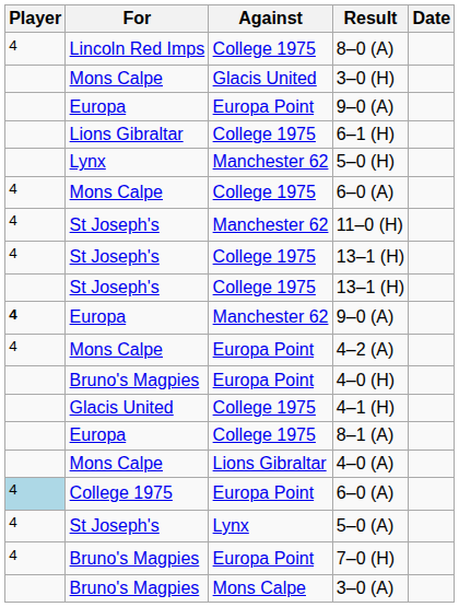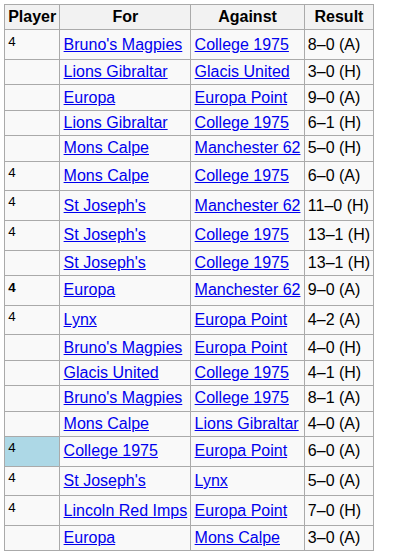 <table class="wikitable">
 <tr>
 <th>Player</th>
 <th>For</th>
 <th>Against</th>
 <th style="text-align:center">Result</th>
-<th>Date</th>
 </tr>
 <tr>
 <td> <sup>4</sup></td>
-<td><a href='#'>Lincoln Red Imps</a></td>
+<td><a href='#'>Bruno's Magpies</a></td>
 <td><a href='#'>College 1975</a></td>
 <td>8–0 (A)</td>
-<td></td>
 </tr>
 <tr>
 <td> </td>
-<td><a href='#'>Mons Calpe</a></td>
+<td><a href='#'>Lions Gibraltar</a></td>
 <td><a href='#'>Glacis United</a></td>
 <td>3–0 (H)</td>
-<td></td>
 </tr>
 <tr>
 <td> </td>
 <td><a href='#'>Europa</a></td>
 <td><a href='#'>Europa Point</a></td>
 <td>9–0 (A)</td>
-<td></td>
 </tr>
 <tr>
 <td> </td>
 <td><a href='#'>Lions Gibraltar</a></td>
 <td><a href='#'>College 1975</a></td>
 <td>6–1 (H)</td>
-<td></td>
 </tr>
 <tr>
 <td> </td>
-<td><a href='#'>Lynx</a></td>
+<td><a href='#'>Mons Calpe</a></td>
 <td><a href='#'>Manchester 62</a></td>
 <td>5–0 (H)</td>
-<td></td>
 </tr>
 <tr>
 <td> <sup>4</sup></td>
 <td><a href='#'>Mons Calpe</a></td>
 <td><a href='#'>College 1975</a></td>
 <td>6–0 (A)</td>
-<td></td>
 </tr>
 <tr>
 <td> <sup>4</sup></td>
 <td><a href='#'>St Joseph's</a></td>
 <td><a href='#'>Manchester 62</a></td>
 <td>11–0 (H)</td>
-<td></td>
 </tr>
 <tr>
 <td> <sup>4</sup></td>
 <td><a href='#'>St Joseph's</a></td>
 <td><a href='#'>College 1975</a></td>
 <td>13–1 (H)</td>
-<td></td>
 </tr>
 <tr>
 <td> </td>
 <td><a href='#'>St Joseph's</a></td>
 <td><a href='#'>College 1975</a></td>
 <td>13–1 (H)</td>
-<td></td>
 </tr>
 <tr>
 <td><strong> <sup>4</sup></strong></td>
 <td><a href='#'>Europa</a></td>
 <td><a href='#'>Manchester 62</a></td>
 <td>9–0 (A)</td>
-<td></td>
 </tr>
 <tr>
 <td> <sup>4</sup></td>
-<td><a href='#'>Mons Calpe</a></td>
+<td><a href='#'>Lynx</a></td>
 <td><a href='#'>Europa Point</a></td>
 <td>4–2 (A)</td>
-<td></td>
 </tr>
 <tr>
 <td> </td>
 <td><a href='#'>Bruno's Magpies</a></td>
 <td><a href='#'>Europa Point</a></td>
 <td>4–0 (H)</td>
-<td></td>
 </tr>
 <tr>
 <td> </td>
 <td><a href='#'>Glacis United</a></td>
 <td><a href='#'>College 1975</a></td>
 <td>4–1 (H)</td>
-<td></td>
 </tr>
 <tr>
 <td> </td>
-<td><a href='#'>Europa</a></td>
+<td><a href='#'>Bruno's Magpies</a></td>
 <td><a href='#'>College 1975</a></td>
 <td>8–1 (A)</td>
-<td></td>
 </tr>
 <tr>
 <td> </td>
 <td><a href='#'>Mons Calpe</a></td>
 <td><a href='#'>Lions Gibraltar</a></td>
 <td>4–0 (A)</td>
-<td></td>
 </tr>
 <tr>
 <td style="background: lightblue;"> <sup>4</sup></td>
 <td><a href='#'>College 1975</a></td>
 <td><a href='#'>Europa Point</a></td>
 <td>6–0 (A)</td>
-<td></td>
 </tr>
 <tr>
 <td> <sup>4</sup></td>
 <td><a href='#'>St Joseph's</a></td>
 <td><a href='#'>Lynx</a></td>
 <td>5–0 (A)</td>
-<td></td>
 </tr>
 <tr>
 <td> <sup>4</sup></td>
-<td><a href='#'>Bruno's Magpies</a></td>
+<td><a href='#'>Lincoln Red Imps</a></td>
 <td><a href='#'>Europa Point</a></td>
 <td>7–0 (H)</td>
-<td></td>
 </tr>
 <tr>
 <td> </td>
-<td><a href='#'>Bruno's Magpies</a></td>
+<td><a href='#'>Europa</a></td>
 <td><a href='#'>Mons Calpe</a></td>
 <td>3–0 (A)</td>
-<td></td>
 </tr>
 </table>
